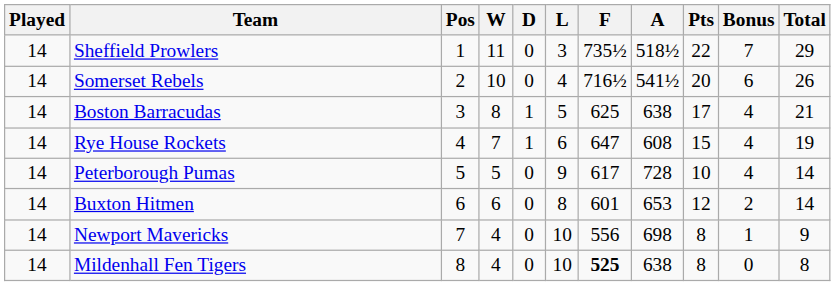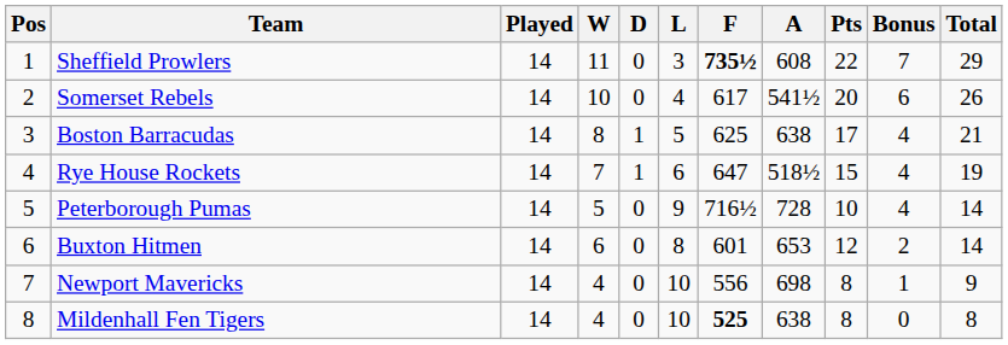 <table class="wikitable" style="font-size: 100%">
 <tr>
+<th width=20>Pos</th>
+<th width=300>Team</th>
 <th width=20>Played</th>
-<th width=300>Team</th>
-<th width=20>Pos</th>
 <th width=20>W</th>
 <th width=20>D</th>
 <th width=20>L</th>
 <th width=20>F</th>
 <th width=20>A</th>
 <th width=20>Pts</th>
 <th width=20>Bonus</th>
 <th width=20>Total</th>
 </tr>
 <tr align=center>
+<td>1</td>
+<td align="left"><a href='#'>Sheffield Prowlers</a></td>
 <td>14</td>
-<td align="left"><a href='#'>Sheffield Prowlers</a></td>
-<td>1</td>
 <td>11</td>
 <td>0</td>
 <td>3</td>
-<td>735½</td>
-<td>518½</td>
+<td><strong>735½</strong></td>
+<td>608</td>
 <td>22</td>
 <td>7</td>
 <td>29</td>
 </tr>
 <tr align=center>
+<td>2</td>
+<td align="left"><a href='#'>Somerset Rebels</a></td>
 <td>14</td>
-<td align="left"><a href='#'>Somerset Rebels</a></td>
-<td>2</td>
 <td>10</td>
 <td>0</td>
 <td>4</td>
-<td>716½</td>
+<td>617</td>
 <td>541½</td>
 <td>20</td>
 <td>6</td>
 <td>26</td>
 </tr>
 <tr align=center>
+<td>3</td>
+<td align="left"><a href='#'>Boston Barracudas</a></td>
 <td>14</td>
-<td align="left"><a href='#'>Boston Barracudas</a></td>
-<td>3</td>
 <td>8</td>
 <td>1</td>
 <td>5</td>
 <td>625</td>
 <td>638</td>
 <td>17</td>
 <td>4</td>
 <td>21</td>
 </tr>
 <tr align=center>
+<td>4</td>
+<td align="left"><a href='#'>Rye House Rockets</a></td>
 <td>14</td>
-<td align="left"><a href='#'>Rye House Rockets</a></td>
-<td>4</td>
 <td>7</td>
 <td>1</td>
 <td>6</td>
 <td>647</td>
-<td>608</td>
+<td>518½</td>
 <td>15</td>
 <td>4</td>
 <td>19</td>
 </tr>
 <tr align=center>
+<td>5</td>
+<td align="left"><a href='#'>Peterborough Pumas</a></td>
 <td>14</td>
-<td align="left"><a href='#'>Peterborough Pumas</a></td>
-<td>5</td>
 <td>5</td>
 <td>0</td>
 <td>9</td>
-<td>617</td>
+<td>716½</td>
 <td>728</td>
 <td>10</td>
 <td>4</td>
 <td>14</td>
 </tr>
 <tr align=center>
+<td>6</td>
+<td align="left"><a href='#'>Buxton Hitmen</a></td>
 <td>14</td>
-<td align="left"><a href='#'>Buxton Hitmen</a></td>
-<td>6</td>
 <td>6</td>
 <td>0</td>
 <td>8</td>
 <td>601</td>
 <td>653</td>
 <td>12</td>
 <td>2</td>
 <td>14</td>
 </tr>
 <tr align=center>
+<td>7</td>
+<td align="left"><a href='#'>Newport Mavericks</a></td>
 <td>14</td>
-<td align="left"><a href='#'>Newport Mavericks</a></td>
-<td>7</td>
 <td>4</td>
 <td>0</td>
 <td>10</td>
 <td>556</td>
 <td>698</td>
 <td>8</td>
 <td>1</td>
 <td>9</td>
 </tr>
 <tr align=center>
+<td>8</td>
+<td align="left"><a href='#'>Mildenhall Fen Tigers</a></td>
 <td>14</td>
-<td align="left"><a href='#'>Mildenhall Fen Tigers</a></td>
-<td>8</td>
 <td>4</td>
 <td>0</td>
 <td>10</td>
 <td><strong>525</strong></td>
 <td>638</td>
 <td>8</td>
 <td>0</td>
 <td>8</td>
 </tr>
 </table>
